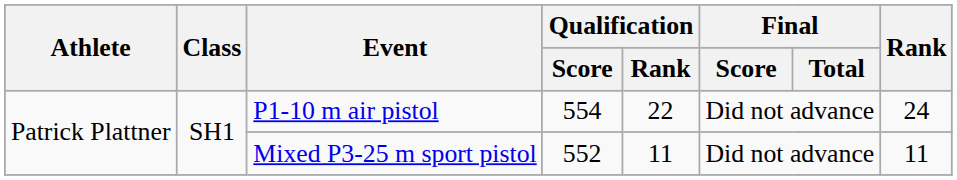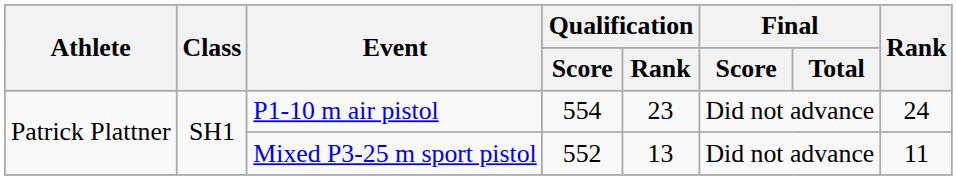 <table class="wikitable" style="font-size:90%">
 <tr>
 <th rowspan="2">Athlete</th>
 <th rowspan="2">Class</th>
 <th rowspan="2">Event</th>
 <th colspan="2">Qualification</th>
 <th colspan="2">Final</th>
 <th rowspan="2">Rank</th>
 </tr>
 <tr>
 <th>Score</th>
 <th>Rank</th>
 <th>Score</th>
 <th>Total</th>
 </tr>
 <tr>
 <td rowspan="2">Patrick Plattner</td>
 <td align=center rowspan="2">SH1</td>
 <td><a href='#'>P1-10 m air pistol</a></td>
 <td align="center">554</td>
-<td align="center">22</td>
+<td align="center">23</td>
 <td align="center" colspan="2">Did not advance</td>
 <td align="center">24</td>
 </tr>
 <tr>
 <td><a href='#'>Mixed P3-25 m sport pistol</a></td>
 <td align="center">552</td>
-<td align="center">11</td>
+<td align="center">13</td>
 <td align="center" colspan="2">Did not advance</td>
 <td align="center">11</td>
 </tr>
 </table>
